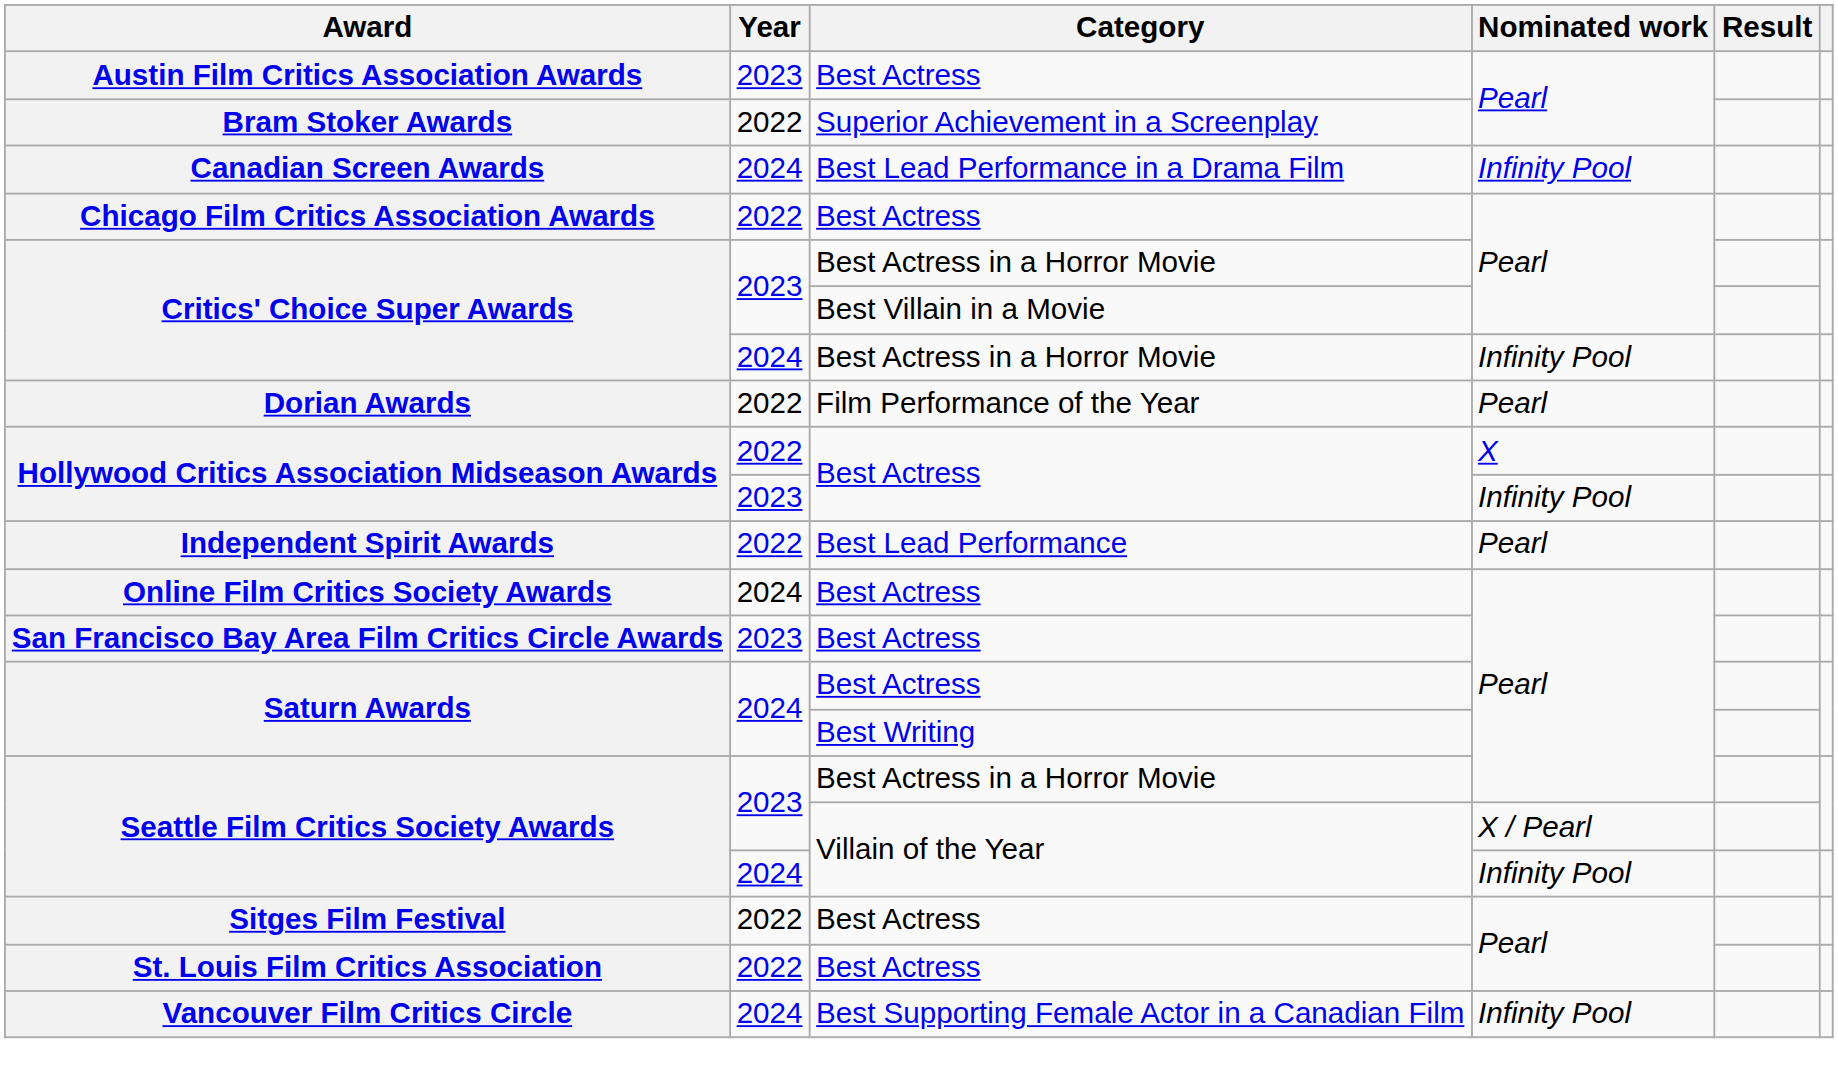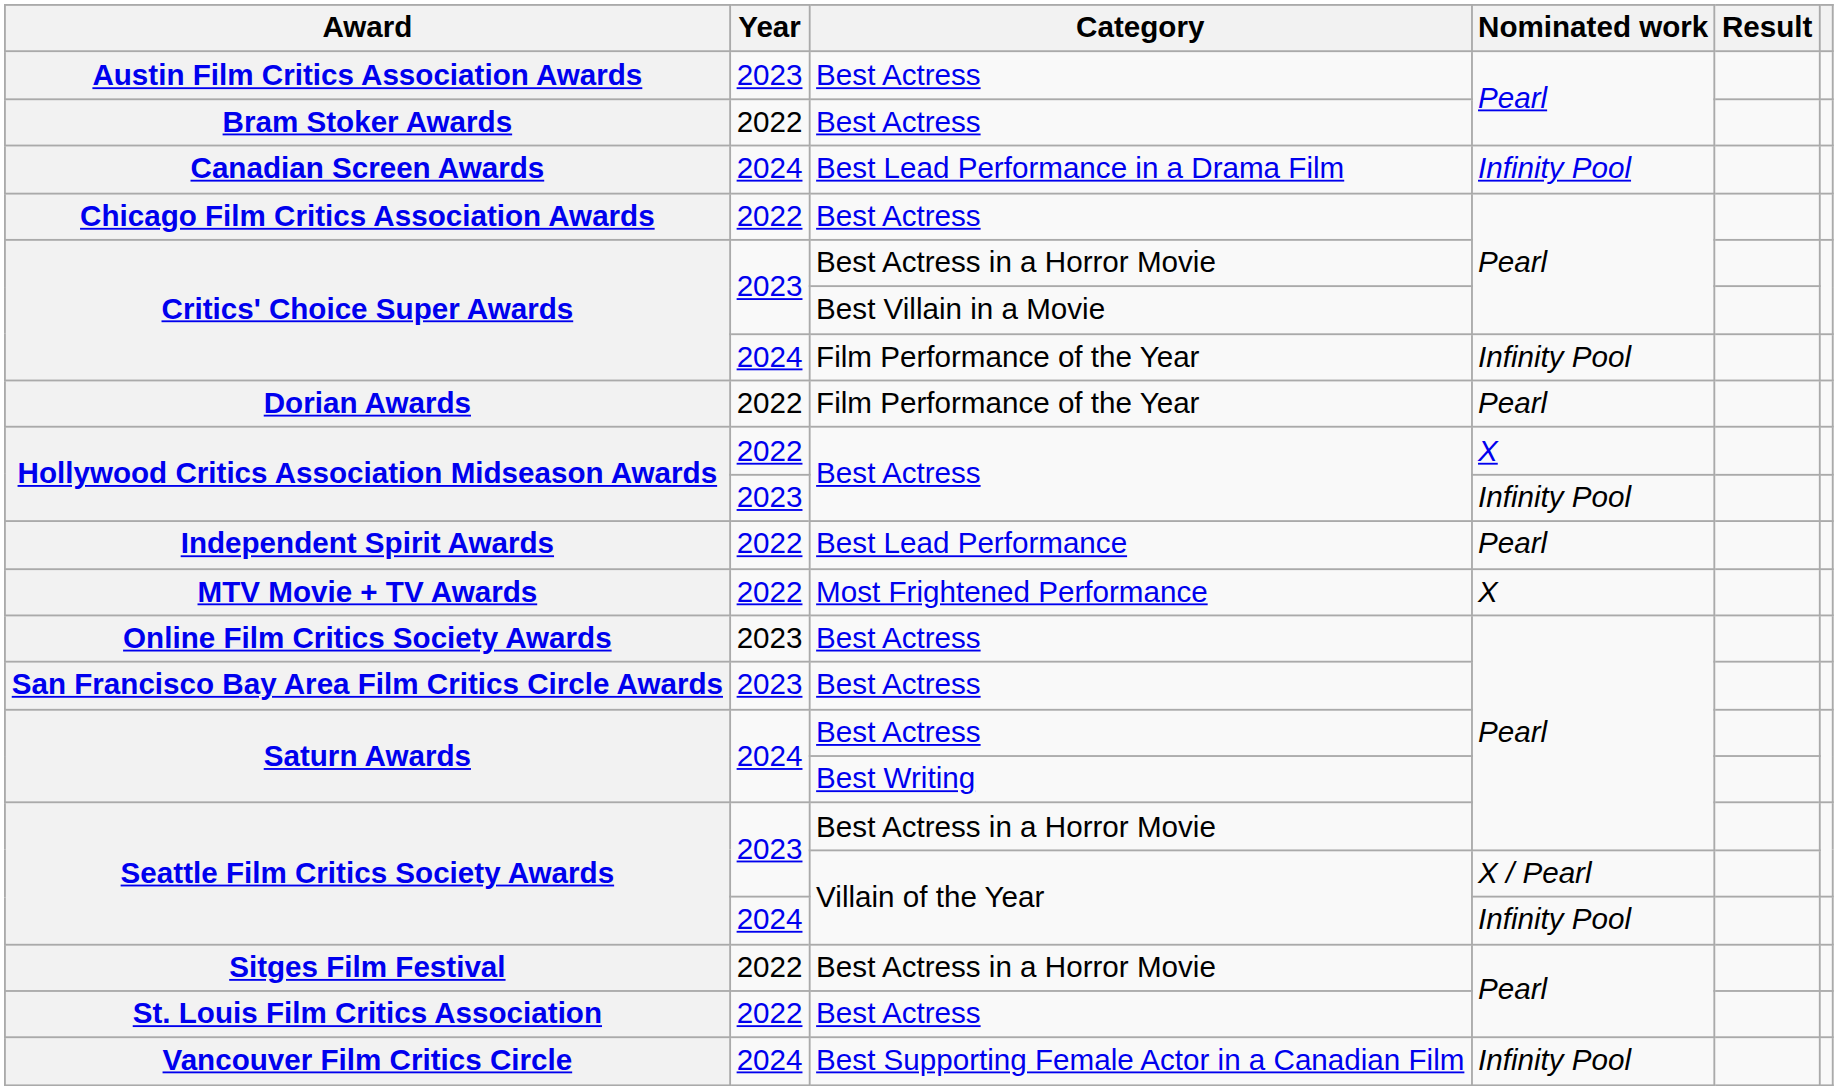 <table class="wikitable plainrowheaders sortable">
 <tr>
 <th scope="col">Award</th>
 <th scope="col">Year</th>
 <th scope="col">Category</th>
 <th scope="col">Nominated work</th>
 <th scope="col">Result</th>
 <th scope="col" class="unsortable"></th>
 </tr>
 <tr>
 <th scope="row"><a href='#'>Austin Film Critics Association Awards</a></th>
 <td><a href='#'>2023</a></td>
 <td><a href='#'>Best Actress</a></td>
 <td rowspan="2"><em><a href='#'>Pearl</a></em></td>
 <td></td>
 <td style="text-align:center;"></td>
 </tr>
 <tr>
 <th scope="row"><a href='#'>Bram Stoker Awards</a></th>
 <td>2022</td>
-<td><a href='#'>Superior Achievement in a Screenplay</a></td>
+<td><a href='#'>Best Actress</a></td>
 <td></td>
 <td style="text-align:center;"></td>
 </tr>
 <tr>
 <th scope="row"><a href='#'>Canadian Screen Awards</a></th>
 <td><a href='#'>2024</a></td>
 <td><a href='#'>Best Lead Performance in a Drama Film</a></td>
 <td><em><a href='#'>Infinity Pool</a></em></td>
 <td></td>
 <td style="text-align:center;"></td>
 </tr>
 <tr>
 <th scope="row"><a href='#'>Chicago Film Critics Association Awards</a></th>
 <td><a href='#'>2022</a></td>
 <td><a href='#'>Best Actress</a></td>
 <td rowspan="3"><em>Pearl</em></td>
 <td></td>
 <td style="text-align:center;"></td>
 </tr>
 <tr>
 <th rowspan="3" ! scope="row"><a href='#'>Critics' Choice Super Awards</a></th>
 <td rowspan="2"><a href='#'>2023</a></td>
 <td>Best Actress in a Horror Movie</td>
 <td></td>
 <td rowspan="2" style="text-align:center;"></td>
 </tr>
 <tr>
 <td>Best Villain in a Movie</td>
 <td></td>
 </tr>
 <tr>
 <td><a href='#'>2024</a></td>
-<td>Best Actress in a Horror Movie</td>
+<td>Film Performance of the Year</td>
 <td><em>Infinity Pool</em></td>
 <td></td>
 <td style="text-align:center;"></td>
 </tr>
 <tr>
 <th scope="row"><a href='#'>Dorian Awards</a></th>
 <td>2022</td>
 <td>Film Performance of the Year</td>
 <td><em>Pearl</em></td>
 <td></td>
 <td style="text-align:center;"></td>
 </tr>
 <tr>
 <th scope="row" ! rowspan="2"><a href='#'>Hollywood Critics Association Midseason Awards</a></th>
 <td><a href='#'>2022</a></td>
 <td rowspan="2"><a href='#'>Best Actress</a></td>
 <td><em><a href='#'>X</a></em></td>
 <td></td>
 <td style="text-align:center;"></td>
 </tr>
 <tr>
 <td><a href='#'>2023</a></td>
 <td><em>Infinity Pool</em></td>
 <td></td>
 <td style="text-align:center;"></td>
 </tr>
 <tr>
 <th scope="row"><a href='#'>Independent Spirit Awards</a></th>
 <td><a href='#'>2022</a></td>
 <td><a href='#'>Best Lead Performance</a></td>
 <td><em>Pearl</em></td>
 <td></td>
 <td style="text-align:center;"></td>
 </tr>
 <tr>
+<th scope="row"><a href='#'>MTV Movie + TV Awards</a></th>
+<td><a href='#'>2022</a></td>
+<td><a href='#'>Most Frightened Performance</a></td>
+<td><em>X</em></td>
+<td></td>
+<td style="text-align:center;"></td>
+</tr>
+<tr>
 <th scope="row"><a href='#'>Online Film Critics Society Awards</a></th>
-<td>2024</td>
+<td>2023</td>
 <td><a href='#'>Best Actress</a></td>
 <td rowspan="5"><em>Pearl</em></td>
 <td></td>
 <td style="text-align:center;"></td>
 </tr>
 <tr>
 <th scope="row"><a href='#'>San Francisco Bay Area Film Critics Circle Awards</a></th>
 <td><a href='#'>2023</a></td>
 <td><a href='#'>Best Actress</a></td>
 <td></td>
 <td style="text-align:center;"></td>
 </tr>
 <tr>
 <th rowspan="2" ! scope="row"><a href='#'>Saturn Awards</a></th>
 <td rowspan="2"><a href='#'>2024</a></td>
 <td><a href='#'>Best Actress</a></td>
 <td></td>
 <td rowspan="2" style="text-align:center;"></td>
 </tr>
 <tr>
 <td><a href='#'>Best Writing</a></td>
 <td></td>
 </tr>
 <tr>
 <th rowspan="3" ! scope="row"><a href='#'>Seattle Film Critics Society Awards</a></th>
 <td rowspan="2"><a href='#'>2023</a></td>
 <td>Best Actress in a Horror Movie</td>
 <td></td>
 <td rowspan="2" style="text-align:center;"></td>
 </tr>
 <tr>
 <td rowspan="2">Villain of the Year</td>
 <td><em>X / Pearl</em></td>
 <td></td>
 </tr>
 <tr>
 <td><a href='#'>2024</a></td>
 <td><em>Infinity Pool</em></td>
 <td></td>
 <td style="text-align:center;"></td>
 </tr>
 <tr>
 <th scope="row"><a href='#'>Sitges Film Festival</a></th>
 <td>2022</td>
-<td>Best Actress</td>
+<td>Best Actress in a Horror Movie</td>
 <td rowspan="2"><em>Pearl</em></td>
 <td></td>
 <td style="text-align:center;"></td>
 </tr>
 <tr>
 <th scope="row"><a href='#'>St. Louis Film Critics Association</a></th>
 <td><a href='#'>2022</a></td>
 <td><a href='#'>Best Actress</a></td>
 <td></td>
 <td style="text-align:center;"></td>
 </tr>
 <tr>
 <th scope="row"><a href='#'>Vancouver Film Critics Circle</a></th>
 <td><a href='#'>2024</a></td>
 <td><a href='#'>Best Supporting Female Actor in a Canadian Film</a></td>
 <td><em>Infinity Pool</em></td>
 <td></td>
 <td align="center"></td>
 </tr>
 </table>
